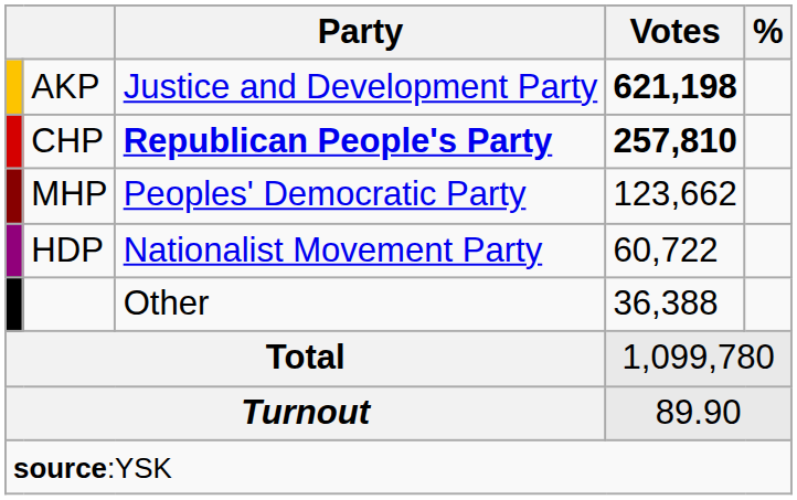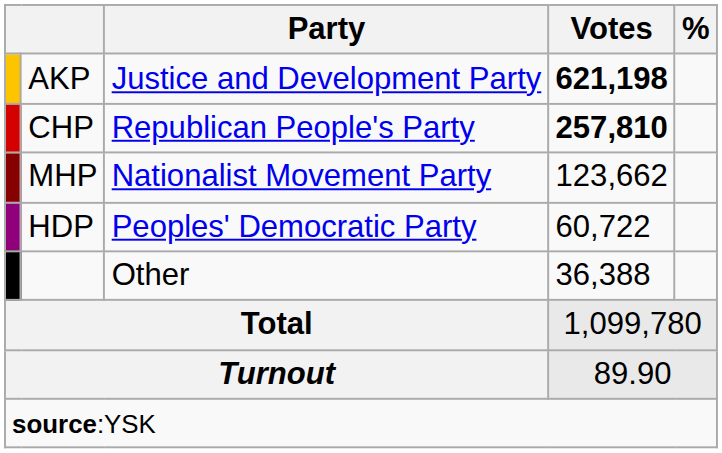 <table class="wikitable">
 <tr>
 <th colspan="2" align="center"></th>
 <th align="center">Party</th>
 <th align="center">Votes</th>
 <th align="center">%</th>
 </tr>
 <tr align="left">
 <td bgcolor="#FDC400" width="1"></td>
 <td>AKP</td>
 <td><a href='#'>Justice and Development Party</a></td>
 <td><strong>621,198</strong></td>
 <td><strong></strong></td>
 </tr>
 <tr align="left">
 <td bgcolor="#d50000" width="1"></td>
 <td>CHP</td>
-<td><strong><a href='#'>Republican People's Party</a></strong></td>
+<td><a href='#'>Republican People's Party</a></td>
 <td><strong>257,810</strong></td>
 <td></td>
 </tr>
 <tr align="left">
 <td bgcolor="#870000" width="1"></td>
 <td>MHP</td>
-<td><a href='#'>Peoples' Democratic Party</a></td>
+<td><a href='#'>Nationalist Movement Party</a></td>
 <td>123,662</td>
 <td></td>
 </tr>
 <tr align="left">
 <td bgcolor="#91007B" width="1"></td>
 <td>HDP</td>
-<td><a href='#'>Nationalist Movement Party</a></td>
+<td><a href='#'>Peoples' Democratic Party</a></td>
 <td>60,722</td>
 <td></td>
 </tr>
 <tr align="left">
 <td bgcolor=" " width="1"></td>
 <td></td>
 <td>Other</td>
 <td>36,388</td>
 <td></td>
 </tr>
 <tr align="left" style="background-color:#E9E9E9">
 <th colspan="3" align="center">Total</th>
 <td colspan="5" align="center">1,099,780</td>
 </tr>
 <tr align="left" style="background-color:#E9E9E9">
 <th colspan="3" align="center"><em>Turnout</em></th>
 <td colspan="5" align="center">89.90</td>
 </tr>
 <tr>
 <td colspan="9" align="left"><small><strong>source</strong>:YSK</small></td>
 </tr>
 </table>
